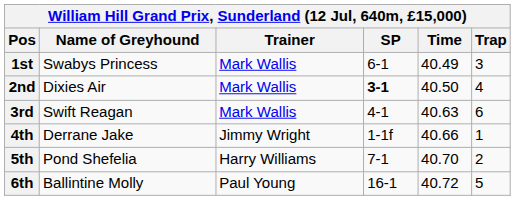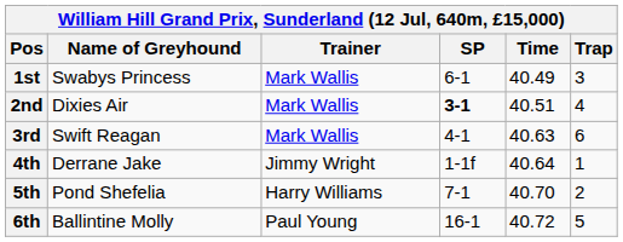 <table class="wikitable">
 <tr>
 <th colspan="6"><a href='#'>William Hill Grand Prix</a>, <a href='#'>Sunderland</a> (12 Jul, 640m, £15,000)</th>
 </tr>
 <tr>
 <th width=30>Pos</th>
 <th width=180>Name of Greyhound</th>
 <th width=150>Trainer</th>
 <th width=50>SP</th>
 <th width=50>Time</th>
 <th width=30>Trap</th>
 </tr>
 <tr>
 <th>1st</th>
 <td>Swabys Princess</td>
 <td><a href='#'>Mark Wallis</a></td>
 <td>6-1</td>
 <td>40.49</td>
 <td>3</td>
 </tr>
 <tr>
 <th>2nd</th>
 <td>Dixies Air</td>
 <td><a href='#'>Mark Wallis</a></td>
 <td><strong>3-1</strong></td>
-<td>40.50</td>
+<td>40.51</td>
 <td>4</td>
 </tr>
 <tr>
 <th>3rd</th>
 <td>Swift Reagan</td>
 <td><a href='#'>Mark Wallis</a></td>
 <td>4-1</td>
 <td>40.63</td>
 <td>6</td>
 </tr>
 <tr>
 <th>4th</th>
 <td>Derrane Jake</td>
 <td>Jimmy Wright</td>
 <td>1-1f</td>
-<td>40.66</td>
+<td>40.64</td>
 <td>1</td>
 </tr>
 <tr>
 <th>5th</th>
 <td>Pond Shefelia</td>
 <td>Harry Williams</td>
 <td>7-1</td>
 <td>40.70</td>
 <td>2</td>
 </tr>
 <tr>
 <th>6th</th>
 <td>Ballintine Molly</td>
 <td>Paul Young</td>
 <td>16-1</td>
 <td>40.72</td>
 <td>5</td>
 </tr>
 </table>
